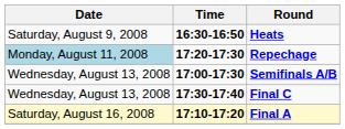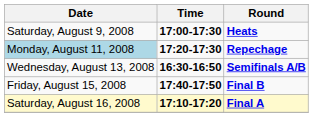 <table class="wikitable">
 <tr>
 <th>Date</th>
 <th>Time</th>
 <th>Round</th>
 </tr>
 <tr>
 <td>Saturday, August 9, 2008</td>
-<td><strong>16:30-16:50</strong></td>
+<td><strong>17:00-17:30</strong></td>
 <td><strong><a href='#'>Heats</a></strong></td>
 </tr>
 <tr>
 <td style="background: lightblue;">Monday, August 11, 2008</td>
 <td><strong>17:20-17:30</strong></td>
 <td><strong> <a href='#'>Repechage</a></strong></td>
 </tr>
 <tr>
 <td>Wednesday, August 13, 2008</td>
-<td><strong>17:00-17:30</strong></td>
+<td><strong>16:30-16:50</strong></td>
 <td><strong> <a href='#'>Semifinals A/B</a></strong></td>
 </tr>
 <tr>
-<td>Wednesday, August 13, 2008</td>
-<td><strong>17:30-17:40</strong></td>
-<td><strong> <a href='#'>Final C</a></strong></td>
+<td>Friday, August 15, 2008</td>
+<td><strong>17:40-17:50</strong></td>
+<td><strong>  <a href='#'>Final B</a></strong></td>
 </tr>
 <tr>
 <td style=background:lemonchiffon>Saturday, August 16, 2008</td>
 <td style=background:lemonchiffon><strong>17:10-17:20 </strong></td>
 <td style=background:lemonchiffon><strong>  <a href='#'>Final A</a></strong></td>
 </tr>
 <tr>
 </tr>
 </table>
